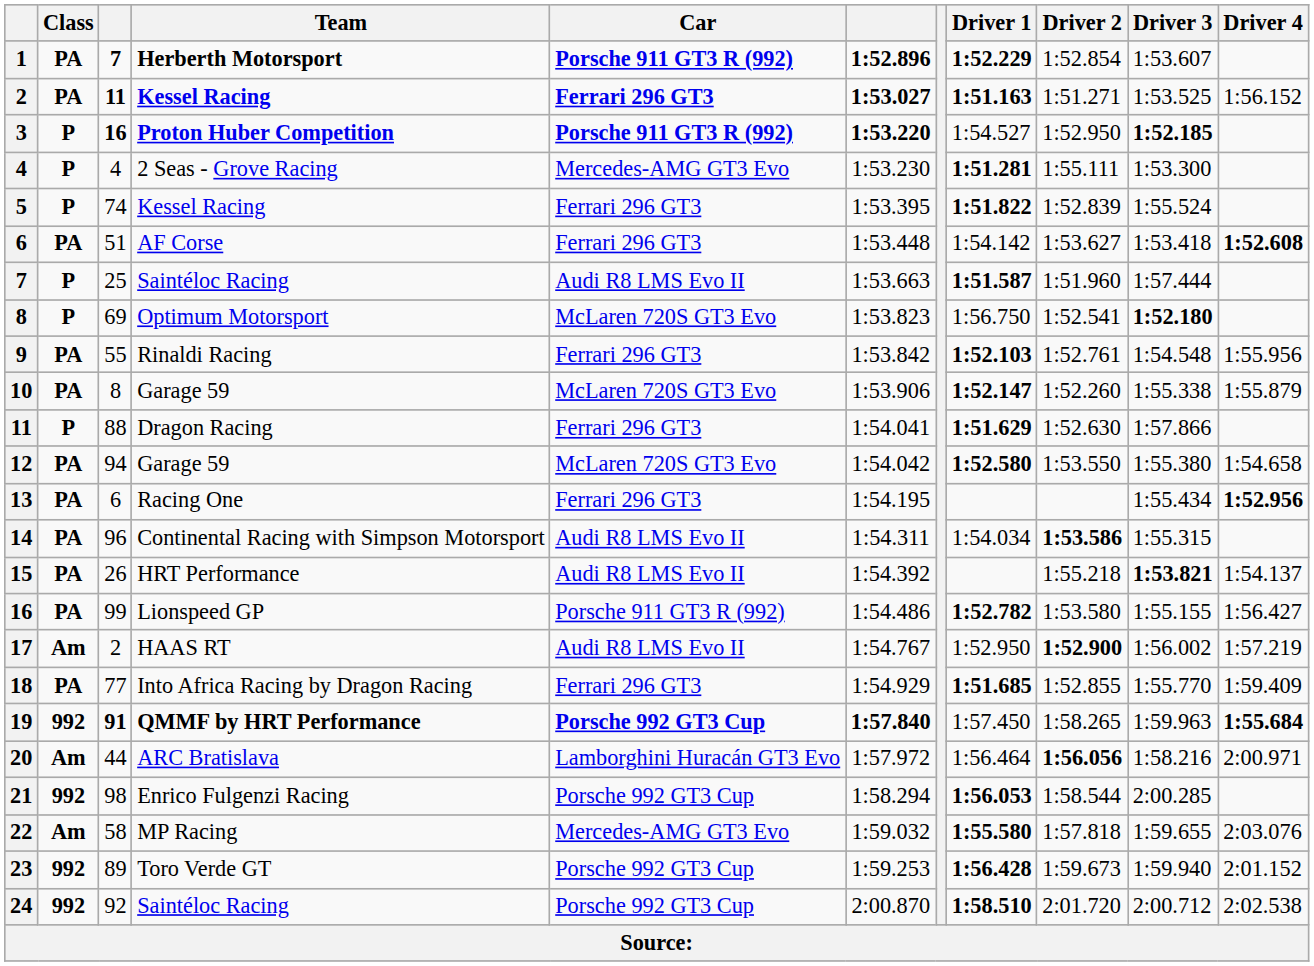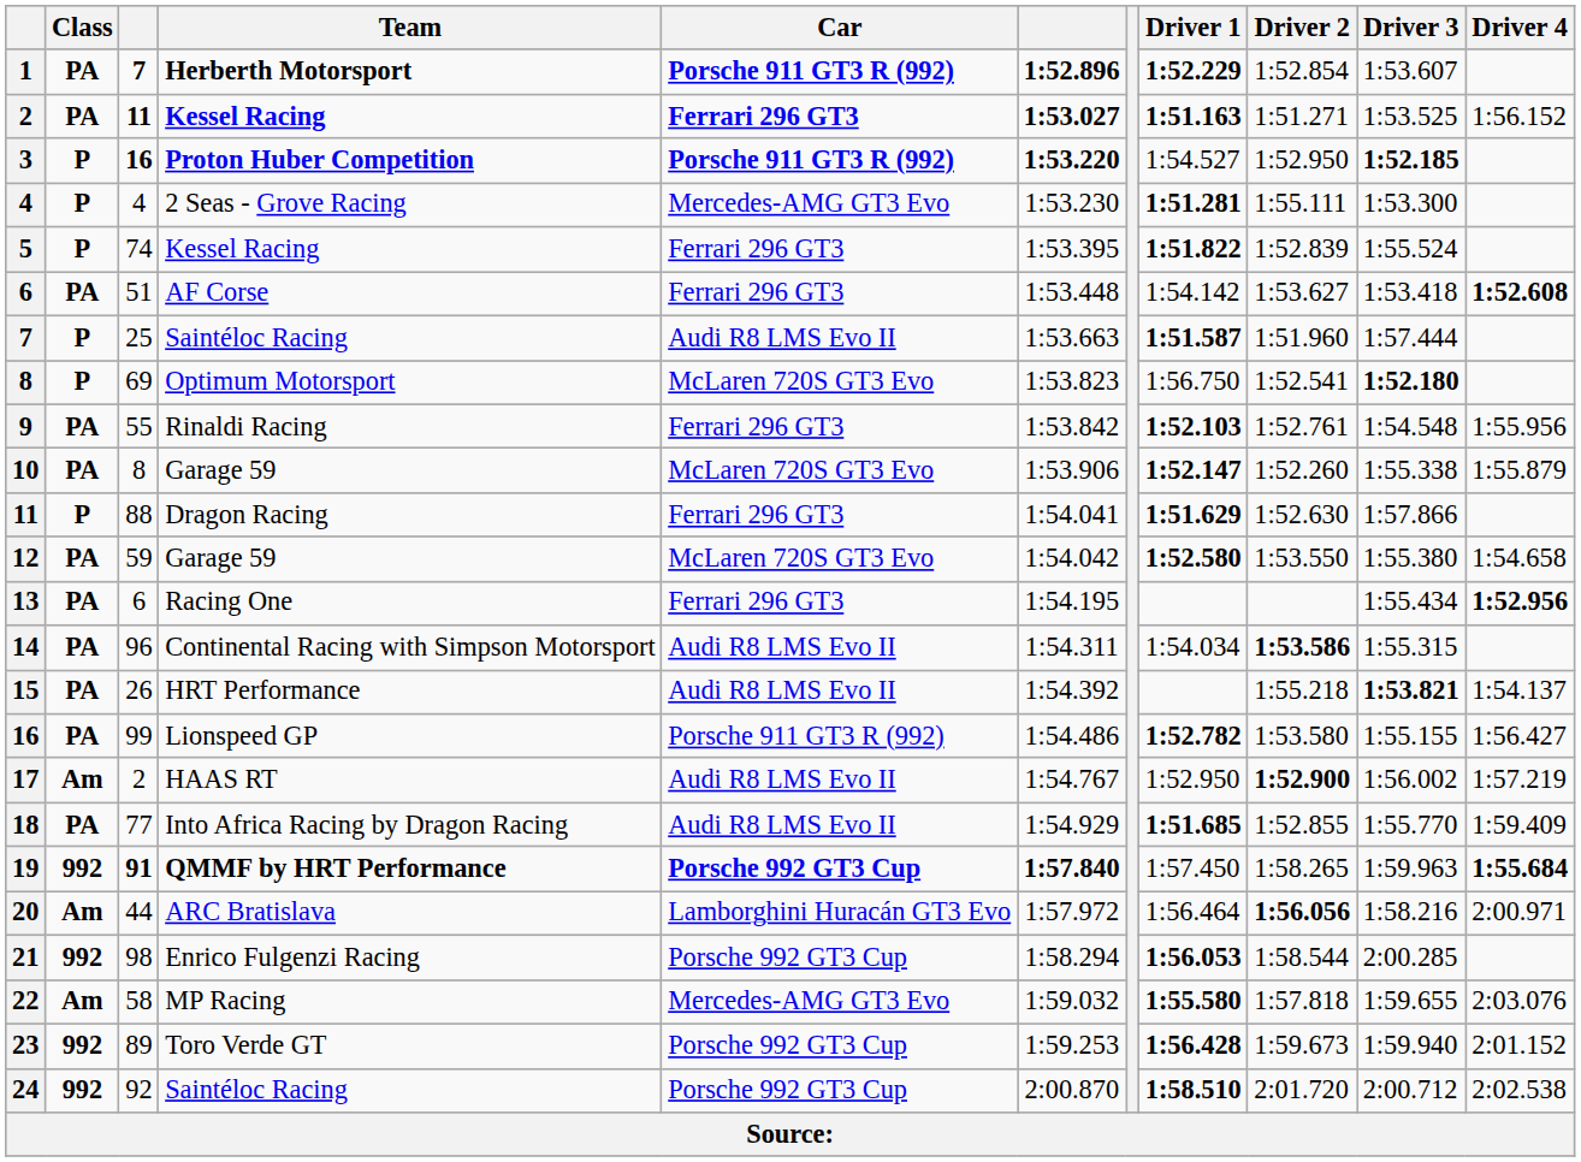 <table class="wikitable" style="font-size: 85%">
 <tr>
 <th></th>
 <th scope="col">Class</th>
 <th></th>
 <th>Team</th>
 <th>Car</th>
 <th></th>
 <th rowspan="25"></th>
 <th>Driver 1</th>
 <th>Driver 2</th>
 <th>Driver 3</th>
 <th>Driver 4</th>
 </tr>
 <tr>
 <th>1</th>
 <td align="center"><strong><span>PA</span></strong></td>
 <td align="center"><strong>7</strong></td>
 <td><strong> Herberth Motorsport</strong></td>
 <td><strong><a href='#'>Porsche 911 GT3 R (992)</a></strong></td>
 <td align="center"><strong>1:52.896</strong></td>
 <td><strong>1:52.229</strong></td>
 <td>1:52.854</td>
 <td>1:53.607</td>
 <td></td>
 </tr>
 <tr>
 <th>2</th>
 <td align="center"><strong><span>PA</span></strong></td>
 <td align="center"><strong>11</strong></td>
 <td><strong> <a href='#'>Kessel Racing</a></strong></td>
 <td><strong><a href='#'>Ferrari 296 GT3</a></strong></td>
 <td align="center"><strong>1:53.027</strong></td>
 <td><strong>1:51.163</strong></td>
 <td>1:51.271</td>
 <td>1:53.525</td>
 <td>1:56.152</td>
 </tr>
 <tr>
 <th>3</th>
 <td align="center"><strong><span>P</span></strong></td>
 <td align="center"><strong>16</strong></td>
 <td><strong> <a href='#'>Proton Huber Competition</a></strong></td>
 <td><strong><a href='#'>Porsche 911 GT3 R (992)</a></strong></td>
 <td align="center"><strong>1:53.220</strong></td>
 <td>1:54.527</td>
 <td>1:52.950</td>
 <td><strong>1:52.185</strong></td>
 <td></td>
 </tr>
 <tr>
 <th>4</th>
 <td align="center"><strong><span>P</span></strong></td>
 <td align="center">4</td>
 <td> 2 Seas - <a href='#'>Grove Racing</a></td>
 <td><a href='#'>Mercedes-AMG GT3 Evo</a></td>
 <td align="center">1:53.230</td>
 <td><strong>1:51.281</strong></td>
 <td>1:55.111</td>
 <td>1:53.300</td>
 <td></td>
 </tr>
 <tr>
 <th>5</th>
 <td align="center"><strong><span>P</span></strong></td>
 <td align="center">74</td>
 <td> <a href='#'>Kessel Racing</a></td>
 <td><a href='#'>Ferrari 296 GT3</a></td>
 <td align="center">1:53.395</td>
 <td><strong>1:51.822</strong></td>
 <td>1:52.839</td>
 <td>1:55.524</td>
 <td></td>
 </tr>
 <tr>
 <th>6</th>
 <td align="center"><strong><span>PA</span></strong></td>
 <td align="center">51</td>
 <td> <a href='#'>AF Corse</a></td>
 <td><a href='#'>Ferrari 296 GT3</a></td>
 <td align="center">1:53.448</td>
 <td>1:54.142</td>
 <td>1:53.627</td>
 <td>1:53.418</td>
 <td><strong>1:52.608</strong></td>
 </tr>
 <tr>
 <th>7</th>
 <td align="center"><strong><span>P</span></strong></td>
 <td align="center">25</td>
 <td> <a href='#'>Saintéloc Racing</a></td>
 <td><a href='#'>Audi R8 LMS Evo II</a></td>
 <td align="center">1:53.663</td>
 <td><strong>1:51.587</strong></td>
 <td>1:51.960</td>
 <td>1:57.444</td>
 <td></td>
 </tr>
 <tr>
 <th>8</th>
 <td align="center"><strong><span>P</span></strong></td>
 <td align="center">69</td>
 <td> <a href='#'>Optimum Motorsport</a></td>
 <td><a href='#'>McLaren 720S GT3 Evo</a></td>
 <td align="center">1:53.823</td>
 <td>1:56.750</td>
 <td>1:52.541</td>
 <td><strong>1:52.180</strong></td>
 <td></td>
 </tr>
 <tr>
 <th>9</th>
 <td align="center"><strong><span>PA</span></strong></td>
 <td align="center">55</td>
 <td> Rinaldi Racing</td>
 <td><a href='#'>Ferrari 296 GT3</a></td>
 <td align="center">1:53.842</td>
 <td><strong>1:52.103</strong></td>
 <td>1:52.761</td>
 <td>1:54.548</td>
 <td>1:55.956</td>
 </tr>
 <tr>
 <th>10</th>
 <td align="center"><strong><span>PA</span></strong></td>
 <td align="center">8</td>
 <td> Garage 59</td>
 <td><a href='#'>McLaren 720S GT3 Evo</a></td>
 <td align="center">1:53.906</td>
 <td><strong>1:52.147</strong></td>
 <td>1:52.260</td>
 <td>1:55.338</td>
 <td>1:55.879</td>
 </tr>
 <tr>
 <th>11</th>
 <td align="center"><strong><span>P</span></strong></td>
 <td align="center">88</td>
 <td> Dragon Racing</td>
 <td><a href='#'>Ferrari 296 GT3</a></td>
 <td align="center">1:54.041</td>
 <td><strong>1:51.629</strong></td>
 <td>1:52.630</td>
 <td>1:57.866</td>
 <td></td>
 </tr>
 <tr>
 <th>12</th>
 <td align="center"><strong><span>PA</span></strong></td>
-<td align="center">94</td>
+<td align="center">59</td>
 <td> Garage 59</td>
 <td><a href='#'>McLaren 720S GT3 Evo</a></td>
 <td align="center">1:54.042</td>
 <td><strong>1:52.580</strong></td>
 <td>1:53.550</td>
 <td>1:55.380</td>
 <td>1:54.658</td>
 </tr>
 <tr>
 <th>13</th>
 <td align="center"><strong><span>PA</span></strong></td>
 <td align="center">6</td>
 <td> Racing One</td>
 <td><a href='#'>Ferrari 296 GT3</a></td>
 <td align="center">1:54.195</td>
 <td></td>
 <td></td>
 <td>1:55.434</td>
 <td><strong>1:52.956</strong></td>
 </tr>
 <tr>
 <th>14</th>
 <td align="center"><strong><span>PA</span></strong></td>
 <td align="center">96</td>
 <td> Continental Racing with Simpson Motorsport</td>
 <td><a href='#'>Audi R8 LMS Evo II</a></td>
 <td align="center">1:54.311</td>
 <td>1:54.034</td>
 <td><strong>1:53.586</strong></td>
 <td>1:55.315</td>
 <td></td>
 </tr>
 <tr>
 <th>15</th>
 <td align="center"><strong><span>PA</span></strong></td>
 <td align="center">26</td>
 <td> HRT Performance</td>
 <td><a href='#'>Audi R8 LMS Evo II</a></td>
 <td align="center">1:54.392</td>
 <td></td>
 <td>1:55.218</td>
 <td><strong>1:53.821</strong></td>
 <td>1:54.137</td>
 </tr>
 <tr>
 <th>16</th>
 <td align="center"><strong><span>PA</span></strong></td>
 <td align="center">99</td>
 <td> Lionspeed GP</td>
 <td><a href='#'>Porsche 911 GT3 R (992)</a></td>
 <td align="center">1:54.486</td>
 <td><strong>1:52.782</strong></td>
 <td>1:53.580</td>
 <td>1:55.155</td>
 <td>1:56.427</td>
 </tr>
 <tr>
 <th>17</th>
 <td align="center"><strong><span>Am</span></strong></td>
 <td align="center">2</td>
 <td> HAAS RT</td>
 <td><a href='#'>Audi R8 LMS Evo II</a></td>
 <td align="center">1:54.767</td>
 <td>1:52.950</td>
 <td><strong>1:52.900</strong></td>
 <td>1:56.002</td>
 <td>1:57.219</td>
 </tr>
 <tr>
 <th>18</th>
 <td align="center"><strong><span>PA</span></strong></td>
 <td align="center">77</td>
 <td> Into Africa Racing by Dragon Racing</td>
-<td><a href='#'>Ferrari 296 GT3</a></td>
+<td><a href='#'>Audi R8 LMS Evo II</a></td>
 <td align="center">1:54.929</td>
 <td><strong>1:51.685</strong></td>
 <td>1:52.855</td>
 <td>1:55.770</td>
 <td>1:59.409</td>
 </tr>
 <tr>
 <th>19</th>
 <td align="center"><strong><span>992</span></strong></td>
 <td align="center"><strong>91</strong></td>
 <td><strong> QMMF by HRT Performance</strong></td>
 <td><strong><a href='#'>Porsche 992 GT3 Cup</a></strong></td>
 <td align="center"><strong>1:57.840</strong></td>
 <td>1:57.450</td>
 <td>1:58.265</td>
 <td>1:59.963</td>
 <td><strong>1:55.684</strong></td>
 </tr>
 <tr>
 <th>20</th>
 <td align="center"><strong><span>Am</span></strong></td>
 <td align="center">44</td>
 <td> <a href='#'>ARC Bratislava</a></td>
 <td><a href='#'>Lamborghini Huracán GT3 Evo</a></td>
 <td align="center">1:57.972</td>
 <td>1:56.464</td>
 <td><strong>1:56.056</strong></td>
 <td>1:58.216</td>
 <td>2:00.971</td>
 </tr>
 <tr>
 <th>21</th>
 <td align="center"><strong><span>992</span></strong></td>
 <td align="center">98</td>
 <td> Enrico Fulgenzi Racing</td>
 <td><a href='#'>Porsche 992 GT3 Cup</a></td>
 <td align="center">1:58.294</td>
 <td><strong>1:56.053</strong></td>
 <td>1:58.544</td>
 <td>2:00.285</td>
 <td></td>
 </tr>
 <tr>
 <th>22</th>
 <td align="center"><strong><span>Am</span></strong></td>
 <td align="center">58</td>
 <td> MP Racing</td>
 <td><a href='#'>Mercedes-AMG GT3 Evo</a></td>
 <td align="center">1:59.032</td>
 <td><strong>1:55.580</strong></td>
 <td>1:57.818</td>
 <td>1:59.655</td>
 <td>2:03.076</td>
 </tr>
 <tr>
 <th>23</th>
 <td align="center"><strong><span>992</span></strong></td>
 <td align="center">89</td>
 <td> Toro Verde GT</td>
 <td><a href='#'>Porsche 992 GT3 Cup</a></td>
 <td align="center">1:59.253</td>
 <td><strong>1:56.428</strong></td>
 <td>1:59.673</td>
 <td>1:59.940</td>
 <td>2:01.152</td>
 </tr>
 <tr>
 <th>24</th>
 <td align="center"><strong><span>992</span></strong></td>
 <td align="center">92</td>
 <td> <a href='#'>Saintéloc Racing</a></td>
 <td><a href='#'>Porsche 992 GT3 Cup</a></td>
 <td align="center">2:00.870</td>
 <td><strong>1:58.510</strong></td>
 <td>2:01.720</td>
 <td>2:00.712</td>
 <td>2:02.538</td>
 </tr>
 <tr>
 <th colspan="11">Source:</th>
 </tr>
 </table>
